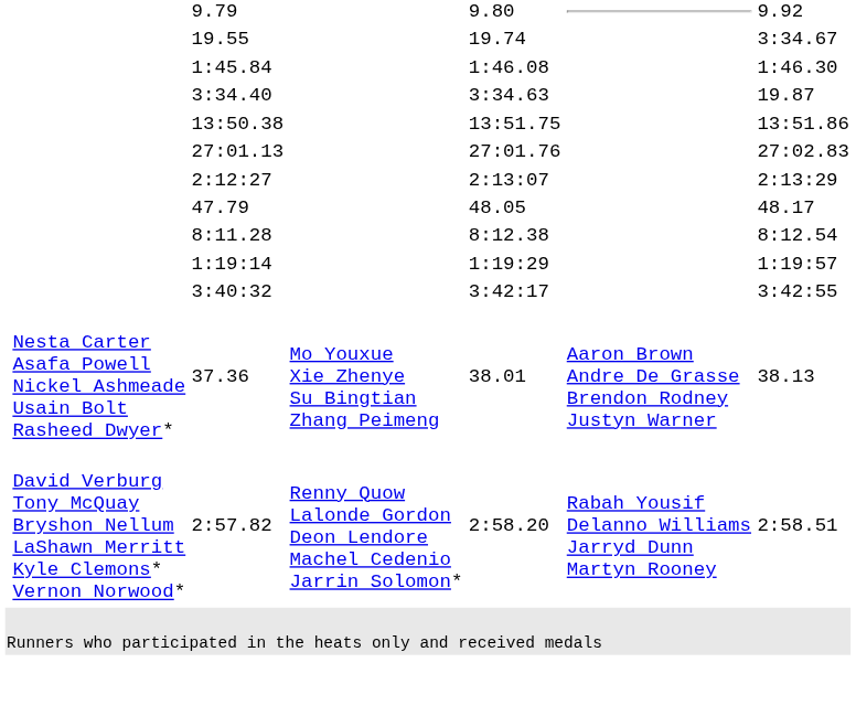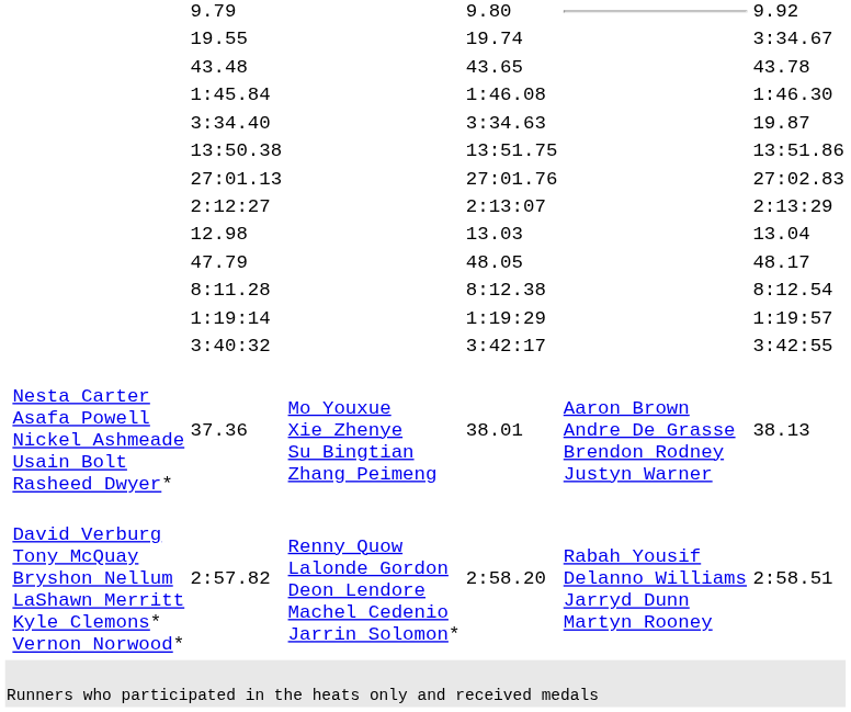 <table>
 <tr>
 <td></td>
 <td></td>
 <td>9.79  </td>
 <td></td>
 <td>9.80</td>
 <td><hr> </td>
 <td>9.92</td>
 </tr>
 <tr>
 <td></td>
 <td></td>
 <td>19.55 </td>
 <td></td>
 <td>19.74</td>
 <td></td>
 <td>3:34.67</td>
+</tr>
+<tr>
+<td></td>
+<td></td>
+<td>43.48  </td>
+<td></td>
+<td>43.65 </td>
+<td></td>
+<td>43.78</td>
 </tr>
 <tr>
 <td></td>
 <td></td>
 <td>1:45.84</td>
 <td></td>
 <td>1:46.08</td>
 <td></td>
 <td>1:46.30</td>
 </tr>
 <tr>
 <td></td>
 <td></td>
 <td>3:34.40</td>
 <td></td>
 <td>3:34.63</td>
 <td></td>
 <td>19.87 </td>
 </tr>
 <tr>
 <td></td>
 <td></td>
 <td>13:50.38</td>
 <td></td>
 <td>13:51.75</td>
 <td></td>
 <td>13:51.86</td>
 </tr>
 <tr>
 <td></td>
 <td></td>
 <td>27:01.13</td>
 <td></td>
 <td>27:01.76</td>
 <td></td>
 <td>27:02.83</td>
 </tr>
 <tr>
 <td></td>
 <td></td>
 <td>2:12:27</td>
 <td></td>
 <td>2:13:07</td>
 <td></td>
 <td>2:13:29</td>
+</tr>
+<tr>
+<td></td>
+<td></td>
+<td>12.98 </td>
+<td></td>
+<td>13.03</td>
+<td></td>
+<td>13.04</td>
 </tr>
 <tr>
 <td></td>
 <td></td>
 <td>47.79  </td>
 <td></td>
 <td>48.05 </td>
 <td></td>
 <td>48.17 </td>
 </tr>
 <tr>
 <td></td>
 <td></td>
 <td>8:11.28</td>
 <td></td>
 <td>8:12.38</td>
 <td></td>
 <td>8:12.54</td>
 </tr>
 <tr>
 <td></td>
 <td></td>
 <td>1:19:14 </td>
 <td></td>
 <td>1:19:29</td>
 <td></td>
 <td>1:19:57 </td>
 </tr>
 <tr>
 <td></td>
 <td></td>
 <td>3:40:32</td>
 <td></td>
 <td>3:42:17</td>
 <td></td>
 <td>3:42:55</td>
 </tr>
 <tr>
 <td></td>
 <td><br><a href='#'>Nesta Carter</a><br><a href='#'>Asafa Powell</a><br><a href='#'>Nickel Ashmeade</a><br><a href='#'>Usain Bolt</a><br><a href='#'>Rasheed Dwyer</a>*</td>
 <td>37.36 </td>
 <td><br><a href='#'>Mo Youxue</a><br><a href='#'>Xie Zhenye</a><br><a href='#'>Su Bingtian</a><br><a href='#'>Zhang Peimeng</a></td>
 <td>38.01</td>
 <td><br><a href='#'>Aaron Brown</a><br><a href='#'>Andre De Grasse</a><br><a href='#'>Brendon Rodney</a><br><a href='#'>Justyn Warner</a></td>
 <td>38.13</td>
 </tr>
 <tr>
 <td></td>
 <td><br><a href='#'>David Verburg</a><br><a href='#'>Tony McQuay</a><br><a href='#'>Bryshon Nellum</a><br><a href='#'>LaShawn Merritt</a><br><a href='#'>Kyle Clemons</a>*<br><a href='#'>Vernon Norwood</a>*</td>
 <td>2:57.82 </td>
 <td><br><a href='#'>Renny Quow</a><br><a href='#'>Lalonde Gordon</a><br><a href='#'>Deon Lendore</a><br><a href='#'>Machel Cedenio</a><br><a href='#'>Jarrin Solomon</a>*</td>
 <td>2:58.20 </td>
 <td><br><a href='#'>Rabah Yousif</a><br><a href='#'>Delanno Williams</a><br><a href='#'>Jarryd Dunn</a><br><a href='#'>Martyn Rooney</a></td>
 <td>2:58.51</td>
 </tr>
 <tr style="background:#e8e8e8;">
 <td colspan=7><br> <small>Runners who participated in the heats only and received medals</small></td>
 </tr>
 </table>
